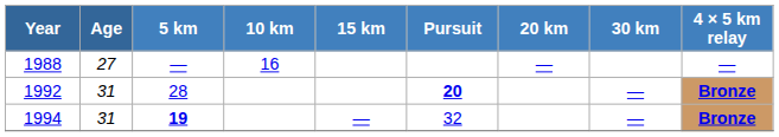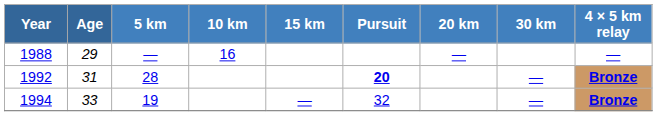 <table class="wikitable" style="font-size:95%; text-align:center; border:grey solid 1px; border-collapse:collapse; background:#ffffff;">
 <tr>
 <th style="background-color:#369; color:white; width:60px;"> Year </th>
 <th style="background-color:#369; color:white; width:40px;"> Age </th>
 <th style="background-color:#4180be; color:white; width:75px;"> 5 km </th>
 <th style="background-color:#4180be; color:white; width:75px;"> 10 km </th>
 <th style="background-color:#4180be; color:white; width:75px;"> 15 km </th>
 <th style="background-color:#4180be; color:white; width:75px;"> Pursuit </th>
 <th style="background-color:#4180be; color:white; width:75px;"> 20 km </th>
 <th style="background-color:#4180be; color:white; width:75px;"> 30 km </th>
 <th style="background-color:#4180be; color:white; width:75px;"> 4 × 5 km <br> relay </th>
 </tr>
 <tr>
 <td><a href='#'>1988</a></td>
-<td><em>27</em></td>
+<td><em>29</em></td>
 <td><a href='#'>—</a></td>
 <td><a href='#'>16</a></td>
 <td></td>
 <td></td>
 <td><a href='#'>—</a></td>
 <td></td>
 <td><a href='#'>—</a></td>
 </tr>
 <tr>
 <td><a href='#'>1992</a></td>
 <td><em>31</em></td>
 <td><a href='#'>28</a></td>
 <td></td>
 <td><a href='#'></a></td>
 <td><strong><a href='#'>20</a></strong></td>
 <td></td>
 <td><a href='#'>—</a></td>
 <td bgcolor="cc9966"><a href='#'><strong>Bronze</strong></a></td>
 </tr>
 <tr>
 <td><a href='#'>1994</a></td>
-<td><em>31</em></td>
-<td><strong><a href='#'>19</a></strong></td>
+<td><em>33</em></td>
+<td><a href='#'>19</a></td>
 <td></td>
 <td><a href='#'>—</a></td>
 <td><a href='#'>32</a></td>
 <td></td>
 <td><a href='#'>—</a></td>
 <td bgcolor="cc9966"><a href='#'><strong>Bronze</strong></a></td>
 </tr>
 <tr>
 </tr>
 </table>
